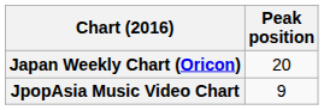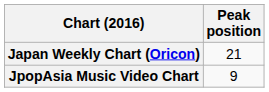 <table class="wikitable plainrowheaders">
 <tr>
 <th>Chart (2016)</th>
 <th>Peak<br>position</th>
 </tr>
 <tr>
 <th scope="row">Japan Weekly Chart (<a href='#'>Oricon</a>)</th>
-<td style="text-align:center;">20</td>
+<td style="text-align:center;">21</td>
 </tr>
 <tr>
 <th scope="row">JpopAsia Music Video Chart</th>
 <td align="center">9</td>
 </tr>
 </table>
